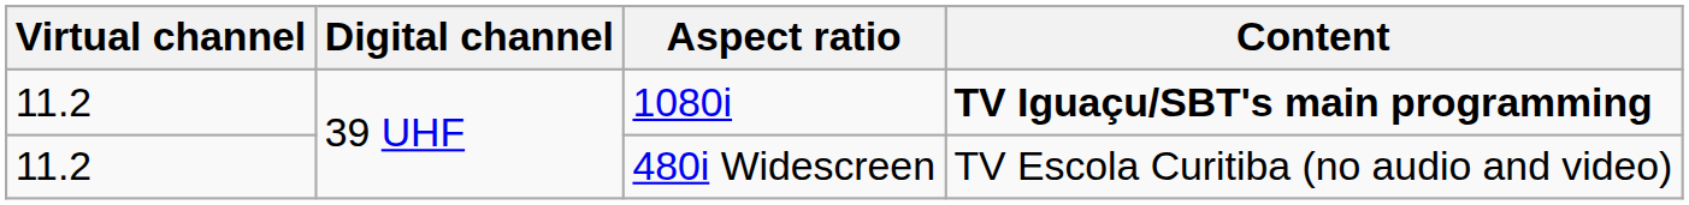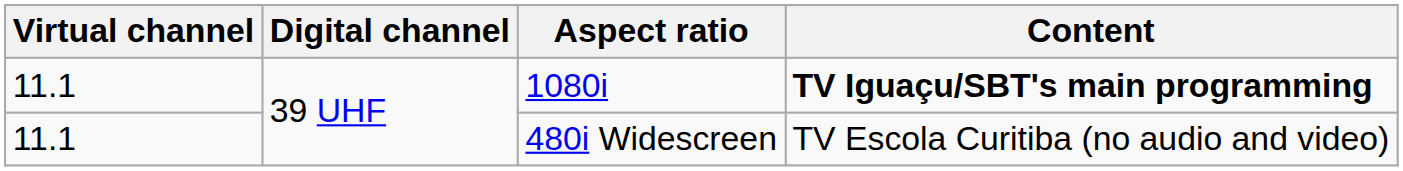 <table class = "wikitable">
 <tr>
 <th>Virtual channel</th>
 <th>Digital channel</th>
 <th>Aspect ratio</th>
 <th>Content</th>
 </tr>
 <tr>
-<td>11.2</td>
+<td>11.1</td>
 <td rowspan = 2>39 <a href='#'>UHF</a></td>
 <td><a href='#'>1080i</a></td>
 <td><strong>TV Iguaçu/SBT's main programming</strong></td>
 </tr>
 <tr>
-<td>11.2</td>
+<td>11.1</td>
 <td><a href='#'>480i</a> Widescreen</td>
 <td>TV Escola Curitiba (no audio and video)</td>
 </tr>
 </table>
